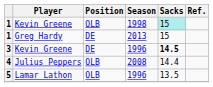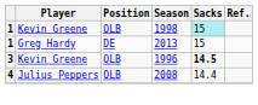 <table class="plainrowheaders sortable wikitable">
 <tr>
 <th scope="col" data-sort-type="number" class="unsortable"></th>
 <th scope="col">Player</th>
 <th scope="col">Position</th>
 <th scope="col">Season</th>
 <th scope="col">Sacks</th>
 <th scope="col" class="unsortable">Ref.</th>
 </tr>
 <tr>
 <th scope=row>1</th>
 <td><a href='#'>Kevin Greene</a></td>
 <td><a href='#'>OLB</a></td>
 <td><a href='#'>1998</a></td>
 <td style="background: paleturquoise;">15</td>
 <td></td>
 </tr>
 <tr>
 <th scope=row>1</th>
 <td><a href='#'>Greg Hardy</a></td>
 <td><a href='#'>DE</a></td>
 <td><a href='#'>2013</a></td>
 <td>15</td>
 <td></td>
 </tr>
 <tr>
 <th scope=row>3</th>
 <td><a href='#'>Kevin Greene</a></td>
-<td><a href='#'>DE</a></td>
+<td><a href='#'>OLB</a></td>
 <td><a href='#'>1996</a></td>
 <td><strong>14.5</strong></td>
 <td></td>
 </tr>
 <tr>
 <th scope=row>4</th>
 <td><a href='#'>Julius Peppers</a></td>
 <td><a href='#'>OLB</a></td>
 <td><a href='#'>2008</a></td>
 <td>14.4</td>
 <td></td>
 </tr>
 <tr>
-<th scope=row>5</th>
-<td><a href='#'>Lamar Lathon</a></td>
-<td><a href='#'>OLB</a></td>
-<td><a href='#'>1996</a></td>
-<td>13.5</td>
-<td></td>
-</tr>
-<tr>
 </tr>
 </table>
